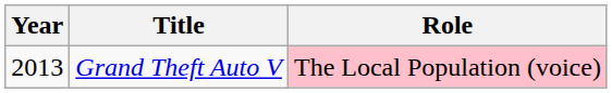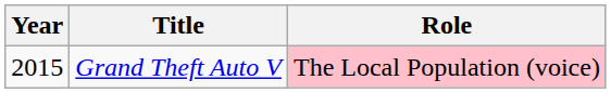 <table class="wikitable">
 <tr>
 <th>Year</th>
 <th>Title</th>
 <th>Role</th>
 </tr>
 <tr>
-<td>2013</td>
+<td>2015</td>
 <td><em><a href='#'>Grand Theft Auto V</a></em></td>
 <td style="background: pink;">The Local Population (voice)</td>
 </tr>
 </table>
